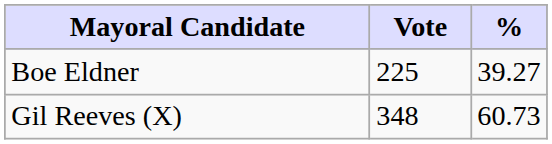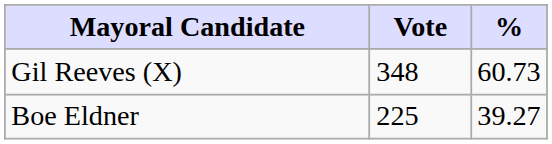 <table class="wikitable">
 <tr>
 <th style="background:#ddf; width:200px;">Mayoral Candidate </th>
 <th style="background:#ddf; width:50px;">Vote</th>
 <th style="background:#ddf; width:30px;">%</th>
 </tr>
 <tr>
+<td>Gil Reeves (X)</td>
+<td>348</td>
+<td>60.73</td>
+</tr>
+<tr>
 <td>Boe Eldner</td>
 <td>225</td>
 <td>39.27</td>
 </tr>
-<tr>
-<td>Gil Reeves (X)</td>
-<td>348</td>
-<td>60.73</td>
-</tr>
 </table>
